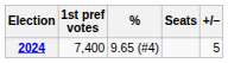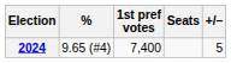 <table class="wikitable" style="text-align:right;">
 <tr>
 <th>Election</th>
+<th>%</th>
 <th>1st pref<br>votes</th>
-<th>%</th>
 <th>Seats</th>
 <th>+/–</th>
 </tr>
 <tr>
 <th><a href='#'>2024</a></th>
+<td>9.65 (#4)</td>
 <td>7,400</td>
-<td>9.65 (#4)</td>
 <td></td>
 <td>5</td>
 </tr>
 </table>
